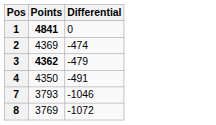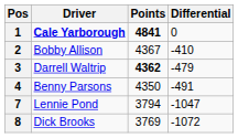 <table class="wikitable">
 <tr>
 <th>Pos</th>
+<th>Driver</th>
 <th>Points</th>
 <th>Differential</th>
 </tr>
 <tr>
 <th>1 </th>
+<td><strong><a href='#'>Cale Yarborough</a></strong></td>
 <td style="text-align:center;"><strong>4841</strong></td>
 <td>0</td>
 </tr>
 <tr>
 <th>2 </th>
-<td style="text-align:center;">4369</td>
-<td>-474</td>
+<td><a href='#'>Bobby Allison</a></td>
+<td style="text-align:center;">4367</td>
+<td>-410</td>
 </tr>
 <tr>
 <th>3 </th>
+<td><a href='#'>Darrell Waltrip</a></td>
 <td style="text-align:center;"><strong>4362</strong></td>
 <td>-479</td>
 </tr>
 <tr>
 <th>4 </th>
+<td><a href='#'>Benny Parsons</a></td>
 <td style="text-align:center;">4350</td>
 <td>-491</td>
 </tr>
 <tr>
 <th>7 </th>
-<td style="text-align:center;">3793</td>
-<td>-1046</td>
+<td><a href='#'>Lennie Pond</a></td>
+<td style="text-align:center;">3794</td>
+<td>-1047</td>
 </tr>
 <tr>
 <th>8 </th>
+<td><a href='#'>Dick Brooks</a></td>
 <td style="text-align:center;">3769</td>
 <td>-1072</td>
 </tr>
 </table>
